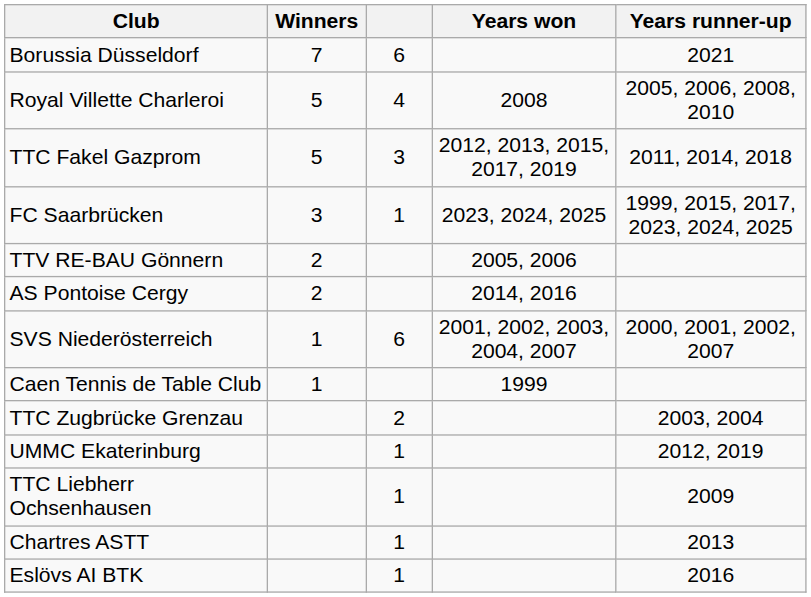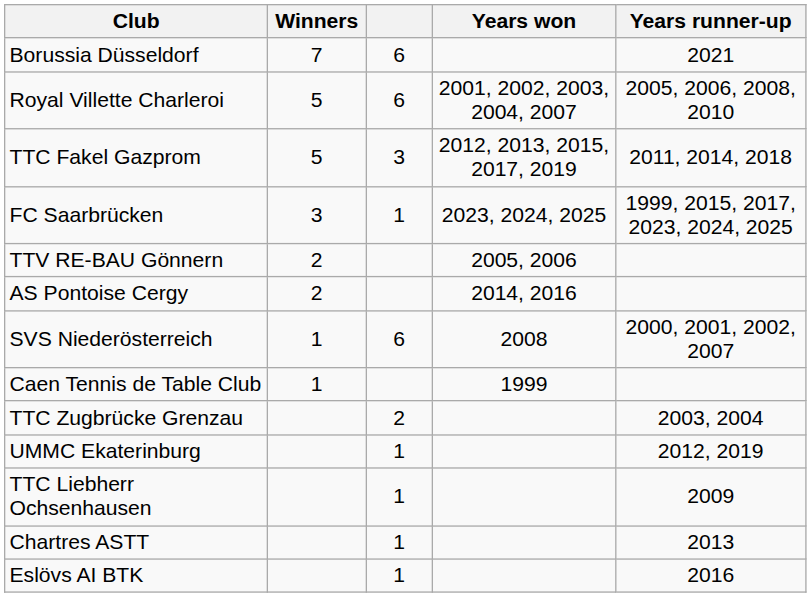 <table class="wikitable sortable" style="text-align: center;">
 <tr>
 <th width=250>Club</th>
 <th width=70>Winners</th>
 <th width=70></th>
 <th width=200>Years won</th>
 <th width=200>Years runner-up</th>
 </tr>
 <tr>
 <td align=left> Borussia Düsseldorf</td>
 <td>7</td>
 <td>6</td>
 <td></td>
 <td>2021</td>
 </tr>
 <tr>
 <td align=left> Royal Villette Charleroi</td>
 <td>5</td>
-<td>4</td>
-<td>2008</td>
+<td>6</td>
+<td>2001, 2002, 2003, 2004, 2007</td>
 <td>2005, 2006, 2008, 2010</td>
 </tr>
 <tr>
 <td align=left> TTC Fakel Gazprom</td>
 <td>5</td>
 <td>3</td>
 <td>2012, 2013, 2015, 2017, 2019</td>
 <td>2011, 2014, 2018</td>
 </tr>
 <tr>
 <td align=left> FC Saarbrücken</td>
 <td>3</td>
 <td>1</td>
 <td>2023, 2024, 2025</td>
 <td>1999, 2015, 2017, 2023, 2024, 2025</td>
 </tr>
 <tr>
 <td align=left> TTV RE-BAU Gönnern</td>
 <td>2</td>
 <td></td>
 <td>2005, 2006</td>
 <td></td>
 </tr>
 <tr>
 <td align=left> AS Pontoise Cergy</td>
 <td>2</td>
 <td></td>
 <td>2014, 2016</td>
 <td></td>
 </tr>
 <tr>
 <td align=left> SVS Niederösterreich</td>
 <td>1</td>
 <td>6</td>
-<td>2001, 2002, 2003, 2004, 2007</td>
+<td>2008</td>
 <td>2000, 2001, 2002, 2007</td>
 </tr>
 <tr>
 <td align=left> Caen Tennis de Table Club</td>
 <td>1</td>
 <td></td>
 <td>1999</td>
 <td></td>
 </tr>
 <tr>
 <td align=left> TTC Zugbrücke Grenzau</td>
 <td></td>
 <td>2</td>
 <td></td>
 <td>2003, 2004</td>
 </tr>
 <tr>
 <td align=left> UMMC Ekaterinburg</td>
 <td></td>
 <td>1</td>
 <td></td>
 <td>2012, 2019</td>
 </tr>
 <tr>
 <td align=left> TTC Liebherr Ochsenhausen</td>
 <td></td>
 <td>1</td>
 <td></td>
 <td>2009</td>
 </tr>
 <tr>
 <td align=left> Chartres ASTT</td>
 <td></td>
 <td>1</td>
 <td></td>
 <td>2013</td>
 </tr>
 <tr>
 <td align=left> Eslövs AI BTK</td>
 <td></td>
 <td>1</td>
 <td></td>
 <td>2016</td>
 </tr>
 </table>
